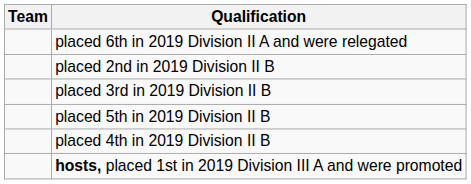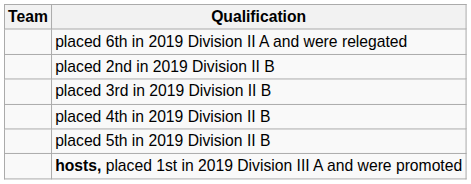 <table class="wikitable">
 <tr>
 <th>Team</th>
 <th>Qualification</th>
 </tr>
 <tr>
 <td></td>
 <td>placed 6th in 2019 Division II A and were relegated</td>
 </tr>
 <tr>
 <td><s></s></td>
 <td>placed 2nd in 2019 Division II B</td>
 </tr>
 <tr>
 <td></td>
 <td>placed 3rd in 2019 Division II B</td>
 </tr>
 <tr>
+<td></td>
+<td>placed 4th in 2019 Division II B</td>
+</tr>
+<tr>
 <td><s></s></td>
 <td>placed 5th in 2019 Division II B</td>
-</tr>
-<tr>
-<td></td>
-<td>placed 4th in 2019 Division II B</td>
 </tr>
 <tr>
 <td></td>
 <td><strong>hosts,</strong> placed 1st in 2019 Division III A and were promoted</td>
 </tr>
 </table>
